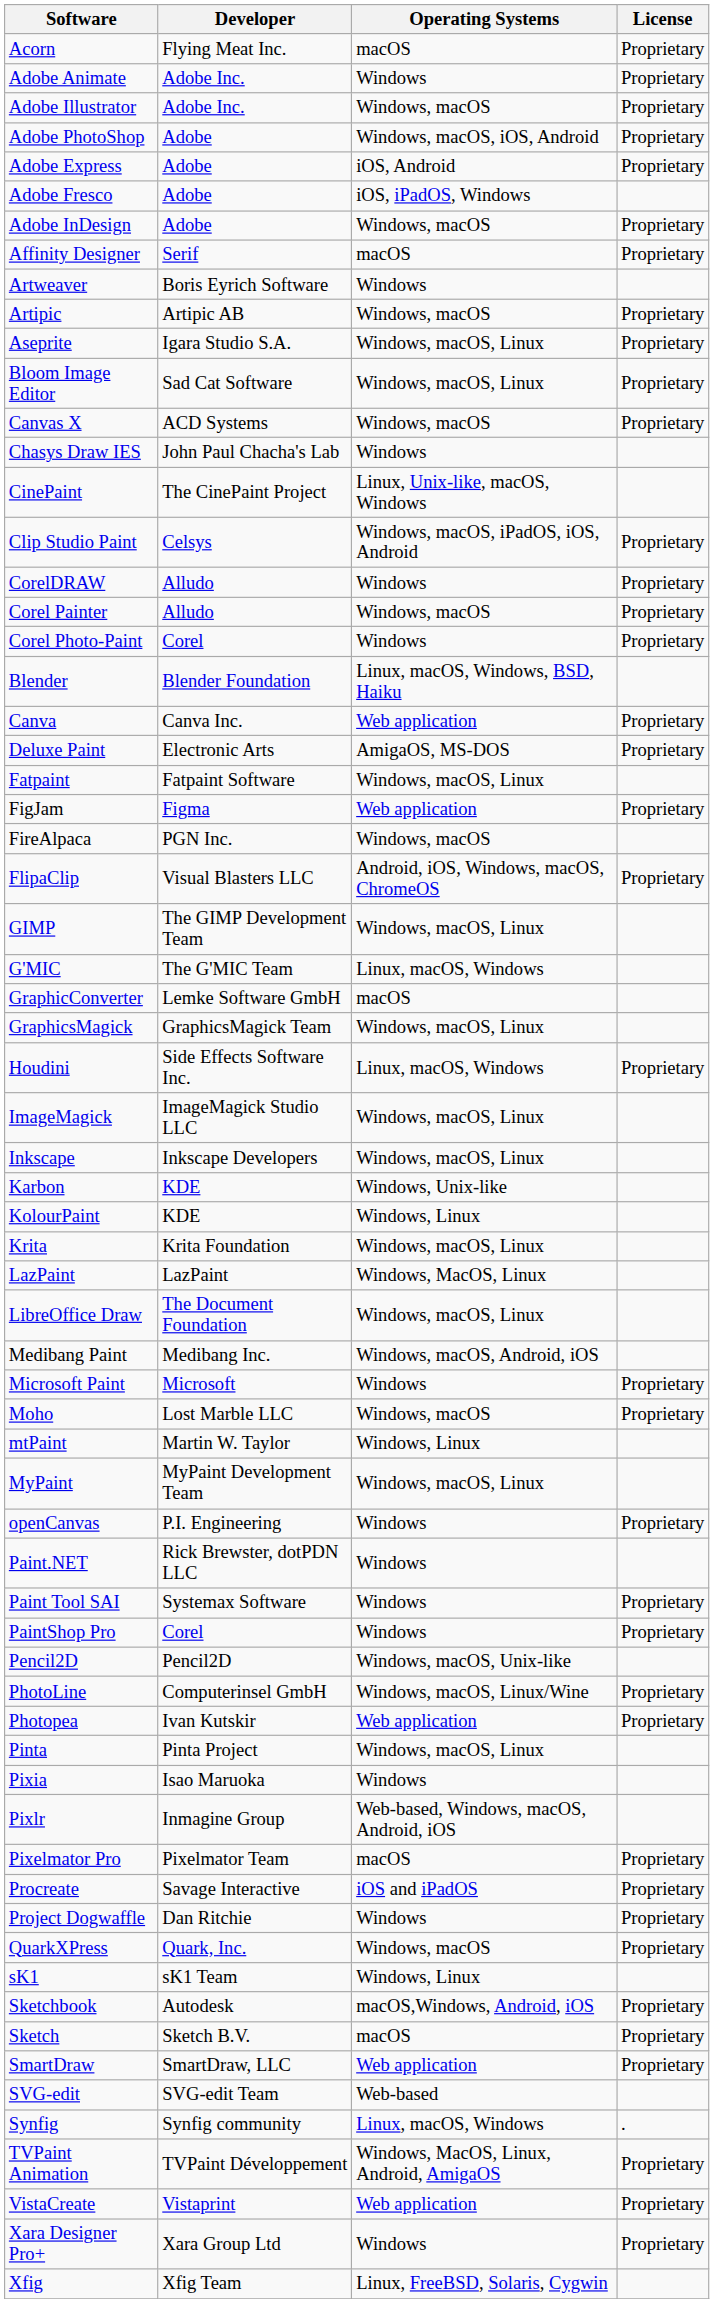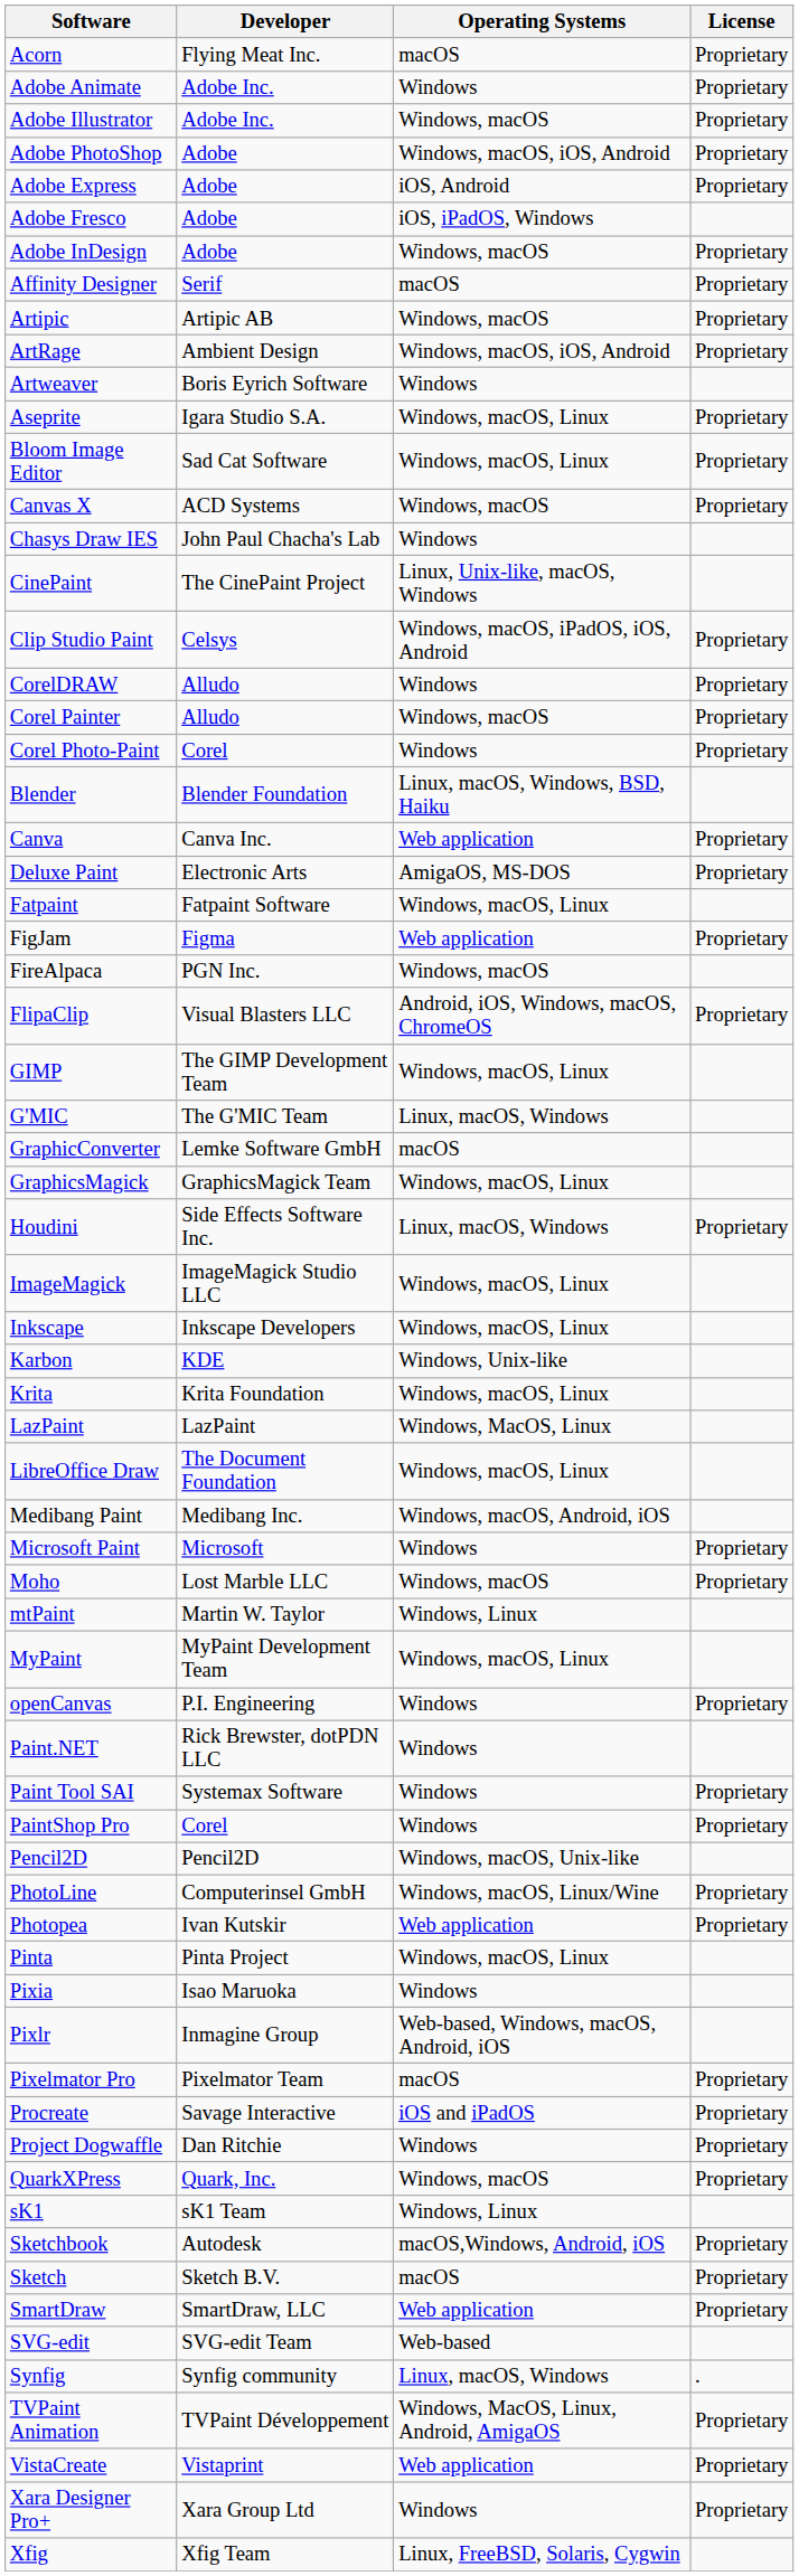 <table class="wikitable sortable">
 <tr>
 <th>Software</th>
 <th>Developer</th>
 <th>Operating Systems</th>
 <th>License</th>
 </tr>
 <tr>
 <td><a href='#'>Acorn</a></td>
 <td>Flying Meat Inc.</td>
 <td>macOS</td>
 <td>Proprietary</td>
 </tr>
 <tr>
 <td><a href='#'>Adobe Animate</a></td>
 <td><a href='#'>Adobe Inc.</a></td>
 <td>Windows</td>
 <td>Proprietary</td>
 </tr>
 <tr>
 <td><a href='#'>Adobe Illustrator</a></td>
 <td><a href='#'>Adobe Inc.</a></td>
 <td>Windows, macOS</td>
 <td>Proprietary</td>
 </tr>
 <tr>
 <td><a href='#'>Adobe PhotoShop</a></td>
 <td><a href='#'>Adobe</a></td>
 <td>Windows, macOS, iOS, Android</td>
 <td>Proprietary</td>
 </tr>
 <tr>
 <td><a href='#'>Adobe Express</a></td>
 <td><a href='#'>Adobe</a></td>
 <td>iOS, Android</td>
 <td>Proprietary</td>
 </tr>
 <tr>
 <td><a href='#'>Adobe Fresco</a></td>
 <td><a href='#'>Adobe</a></td>
 <td>iOS, <a href='#'>iPadOS</a>, Windows</td>
 <td></td>
 </tr>
 <tr>
 <td><a href='#'>Adobe InDesign</a></td>
 <td><a href='#'>Adobe</a></td>
 <td>Windows, macOS</td>
 <td>Proprietary</td>
 </tr>
 <tr>
 <td><a href='#'>Affinity Designer</a></td>
 <td><a href='#'>Serif</a></td>
 <td>macOS</td>
 <td>Proprietary</td>
 </tr>
 <tr>
+<td><a href='#'>Artipic</a></td>
+<td>Artipic AB</td>
+<td>Windows, macOS</td>
+<td>Proprietary</td>
+</tr>
+<tr>
+<td><a href='#'>ArtRage</a></td>
+<td>Ambient Design</td>
+<td>Windows, macOS, iOS, Android</td>
+<td>Proprietary</td>
+</tr>
+<tr>
 <td><a href='#'>Artweaver</a></td>
 <td>Boris Eyrich Software</td>
 <td>Windows</td>
 <td></td>
-</tr>
-<tr>
-<td><a href='#'>Artipic</a></td>
-<td>Artipic AB</td>
-<td>Windows, macOS</td>
-<td>Proprietary</td>
 </tr>
 <tr>
 <td><a href='#'>Aseprite</a></td>
 <td>Igara Studio S.A.</td>
 <td>Windows, macOS, Linux</td>
 <td>Proprietary</td>
 </tr>
 <tr>
 <td><a href='#'>Bloom Image Editor</a></td>
 <td>Sad Cat Software</td>
 <td>Windows, macOS, Linux</td>
 <td>Proprietary</td>
 </tr>
 <tr>
 <td><a href='#'>Canvas X</a></td>
 <td>ACD Systems</td>
 <td>Windows, macOS</td>
 <td>Proprietary</td>
 </tr>
 <tr>
 <td><a href='#'>Chasys Draw IES</a></td>
 <td>John Paul Chacha's Lab</td>
 <td>Windows</td>
 <td></td>
 </tr>
 <tr>
 <td><a href='#'>CinePaint</a></td>
 <td>The CinePaint Project</td>
 <td>Linux, <a href='#'>Unix-like</a>, macOS, Windows</td>
 <td></td>
 </tr>
 <tr>
 <td><a href='#'>Clip Studio Paint</a></td>
 <td><a href='#'>Celsys</a></td>
 <td>Windows, macOS, iPadOS, iOS, Android</td>
 <td>Proprietary</td>
 </tr>
 <tr>
 <td><a href='#'>CorelDRAW</a></td>
 <td><a href='#'>Alludo</a></td>
 <td>Windows</td>
 <td>Proprietary</td>
 </tr>
 <tr>
 <td><a href='#'>Corel Painter</a></td>
 <td><a href='#'>Alludo</a></td>
 <td>Windows, macOS</td>
 <td>Proprietary</td>
 </tr>
 <tr>
 <td><a href='#'>Corel Photo-Paint</a></td>
 <td><a href='#'>Corel</a></td>
 <td>Windows</td>
 <td>Proprietary</td>
 </tr>
 <tr>
 <td><a href='#'>Blender</a></td>
 <td><a href='#'>Blender Foundation</a></td>
 <td>Linux, macOS, Windows, <a href='#'>BSD</a>, <a href='#'>Haiku</a></td>
 <td></td>
 </tr>
 <tr>
 <td><a href='#'>Canva</a></td>
 <td>Canva Inc.</td>
 <td><a href='#'>Web application</a></td>
 <td>Proprietary</td>
 </tr>
 <tr>
 <td><a href='#'>Deluxe Paint</a></td>
 <td>Electronic Arts</td>
 <td>AmigaOS, MS-DOS</td>
 <td>Proprietary</td>
 </tr>
 <tr>
 <td><a href='#'>Fatpaint</a></td>
 <td>Fatpaint Software</td>
 <td>Windows, macOS, Linux</td>
 <td></td>
 </tr>
 <tr>
 <td>FigJam</td>
 <td><a href='#'>Figma</a></td>
 <td><a href='#'>Web application</a></td>
 <td>Proprietary</td>
 </tr>
 <tr>
 <td>FireAlpaca</td>
 <td>PGN Inc.</td>
 <td>Windows, macOS</td>
 <td></td>
 </tr>
 <tr>
 <td><a href='#'>FlipaClip</a></td>
 <td>Visual Blasters LLC</td>
 <td>Android, iOS, Windows, macOS, <a href='#'>ChromeOS</a></td>
 <td>Proprietary</td>
 </tr>
 <tr>
 <td><a href='#'>GIMP</a></td>
 <td>The GIMP Development Team</td>
 <td>Windows, macOS, Linux</td>
 <td></td>
 </tr>
 <tr>
 <td><a href='#'>G'MIC</a></td>
 <td>The G'MIC Team</td>
 <td>Linux, macOS, Windows</td>
 <td></td>
 </tr>
 <tr>
 <td><a href='#'>GraphicConverter</a></td>
 <td>Lemke Software GmbH</td>
 <td>macOS</td>
 <td></td>
 </tr>
 <tr>
 <td><a href='#'>GraphicsMagick</a></td>
 <td>GraphicsMagick Team</td>
 <td>Windows, macOS, Linux</td>
 <td></td>
 </tr>
 <tr>
 <td><a href='#'>Houdini</a></td>
 <td>Side Effects Software Inc.</td>
 <td>Linux, macOS, Windows</td>
 <td>Proprietary</td>
 </tr>
 <tr>
 <td><a href='#'>ImageMagick</a></td>
 <td>ImageMagick Studio LLC</td>
 <td>Windows, macOS, Linux</td>
 <td></td>
 </tr>
 <tr>
 <td><a href='#'>Inkscape</a></td>
 <td>Inkscape Developers</td>
 <td>Windows, macOS, Linux</td>
 <td></td>
 </tr>
 <tr>
 <td><a href='#'>Karbon</a></td>
 <td><a href='#'>KDE</a></td>
 <td>Windows, Unix-like</td>
-<td></td>
-</tr>
-<tr>
-<td><a href='#'>KolourPaint</a></td>
-<td>KDE</td>
-<td>Windows, Linux</td>
 <td></td>
 </tr>
 <tr>
 <td><a href='#'>Krita</a></td>
 <td>Krita Foundation</td>
 <td>Windows, macOS, Linux</td>
 <td></td>
 </tr>
 <tr>
 <td><a href='#'>LazPaint</a></td>
 <td>LazPaint</td>
 <td>Windows, MacOS, Linux</td>
 <td></td>
 </tr>
 <tr>
 <td><a href='#'>LibreOffice Draw</a></td>
 <td><a href='#'>The Document Foundation</a></td>
 <td>Windows, macOS, Linux</td>
 <td></td>
 </tr>
 <tr>
 <td>Medibang Paint</td>
 <td>Medibang Inc.</td>
 <td>Windows, macOS, Android, iOS</td>
 <td></td>
 </tr>
 <tr>
 <td><a href='#'>Microsoft Paint</a></td>
 <td><a href='#'>Microsoft</a></td>
 <td>Windows</td>
 <td>Proprietary</td>
 </tr>
 <tr>
 <td><a href='#'>Moho</a></td>
 <td>Lost Marble LLC</td>
 <td>Windows, macOS</td>
 <td>Proprietary</td>
 </tr>
 <tr>
 <td><a href='#'>mtPaint</a></td>
 <td>Martin W. Taylor</td>
 <td>Windows, Linux</td>
 <td></td>
 </tr>
 <tr>
 <td><a href='#'>MyPaint</a></td>
 <td>MyPaint Development Team</td>
 <td>Windows, macOS, Linux</td>
 <td></td>
 </tr>
 <tr>
 <td><a href='#'>openCanvas</a></td>
 <td>P.I. Engineering</td>
 <td>Windows</td>
 <td>Proprietary</td>
 </tr>
 <tr>
 <td><a href='#'>Paint.NET</a></td>
 <td>Rick Brewster, dotPDN LLC</td>
 <td>Windows</td>
 <td></td>
 </tr>
 <tr>
 <td><a href='#'>Paint Tool SAI</a></td>
 <td>Systemax Software</td>
 <td>Windows</td>
 <td>Proprietary</td>
 </tr>
 <tr>
 <td><a href='#'>PaintShop Pro</a></td>
 <td><a href='#'>Corel</a></td>
 <td>Windows</td>
 <td>Proprietary</td>
 </tr>
 <tr>
 <td><a href='#'>Pencil2D</a></td>
 <td>Pencil2D</td>
 <td>Windows, macOS, Unix-like</td>
 <td></td>
 </tr>
 <tr>
 <td><a href='#'>PhotoLine</a></td>
 <td>Computerinsel GmbH</td>
 <td>Windows, macOS, Linux/Wine</td>
 <td>Proprietary</td>
 </tr>
 <tr>
 <td><a href='#'>Photopea</a></td>
 <td>Ivan Kutskir</td>
 <td><a href='#'>Web application</a></td>
 <td>Proprietary</td>
 </tr>
 <tr>
 <td><a href='#'>Pinta</a></td>
 <td>Pinta Project</td>
 <td>Windows, macOS, Linux</td>
 <td></td>
 </tr>
 <tr>
 <td><a href='#'>Pixia</a></td>
 <td>Isao Maruoka</td>
 <td>Windows</td>
 <td></td>
 </tr>
 <tr>
 <td><a href='#'>Pixlr</a></td>
 <td>Inmagine Group</td>
 <td>Web-based, Windows, macOS, Android, iOS</td>
 <td></td>
 </tr>
 <tr>
 <td><a href='#'>Pixelmator Pro</a></td>
 <td>Pixelmator Team</td>
 <td>macOS</td>
 <td>Proprietary</td>
 </tr>
 <tr>
 <td><a href='#'>Procreate</a></td>
 <td>Savage Interactive</td>
 <td><a href='#'>iOS</a> and <a href='#'>iPadOS</a></td>
 <td>Proprietary</td>
 </tr>
 <tr>
 <td><a href='#'>Project Dogwaffle</a></td>
 <td>Dan Ritchie</td>
 <td>Windows</td>
 <td>Proprietary</td>
 </tr>
 <tr>
 <td><a href='#'>QuarkXPress</a></td>
 <td><a href='#'>Quark, Inc.</a></td>
 <td>Windows, macOS</td>
 <td>Proprietary</td>
 </tr>
 <tr>
 <td><a href='#'>sK1</a></td>
 <td>sK1 Team</td>
 <td>Windows, Linux</td>
 <td></td>
 </tr>
 <tr>
 <td><a href='#'>Sketchbook</a></td>
 <td>Autodesk</td>
 <td>macOS,Windows, <a href='#'>Android</a>, <a href='#'>iOS</a></td>
 <td>Proprietary</td>
 </tr>
 <tr>
 <td><a href='#'>Sketch</a></td>
 <td>Sketch B.V.</td>
 <td>macOS</td>
 <td>Proprietary</td>
 </tr>
 <tr>
 <td><a href='#'>SmartDraw</a></td>
 <td>SmartDraw, LLC</td>
 <td><a href='#'>Web application</a></td>
 <td>Proprietary</td>
 </tr>
 <tr>
 <td><a href='#'>SVG-edit</a></td>
 <td>SVG-edit Team</td>
 <td>Web-based</td>
 <td></td>
 </tr>
 <tr>
 <td><a href='#'>Synfig</a></td>
 <td>Synfig community</td>
 <td><a href='#'>Linux</a>, macOS, Windows</td>
 <td>.</td>
 </tr>
 <tr>
 <td><a href='#'>TVPaint Animation</a></td>
 <td>TVPaint Développement</td>
 <td>Windows, MacOS, Linux, Android, <a href='#'>AmigaOS</a></td>
 <td>Proprietary</td>
 </tr>
 <tr>
 <td><a href='#'>VistaCreate</a></td>
 <td><a href='#'>Vistaprint</a></td>
 <td><a href='#'>Web application</a></td>
 <td>Proprietary</td>
 </tr>
 <tr>
 <td><a href='#'>Xara Designer Pro+</a></td>
 <td>Xara Group Ltd</td>
 <td>Windows</td>
 <td>Proprietary</td>
 </tr>
 <tr>
 <td><a href='#'>Xfig</a></td>
 <td>Xfig Team</td>
 <td>Linux, <a href='#'>FreeBSD</a>, <a href='#'>Solaris</a>, <a href='#'>Cygwin</a></td>
 <td></td>
 </tr>
 <tr>
 </tr>
 </table>
